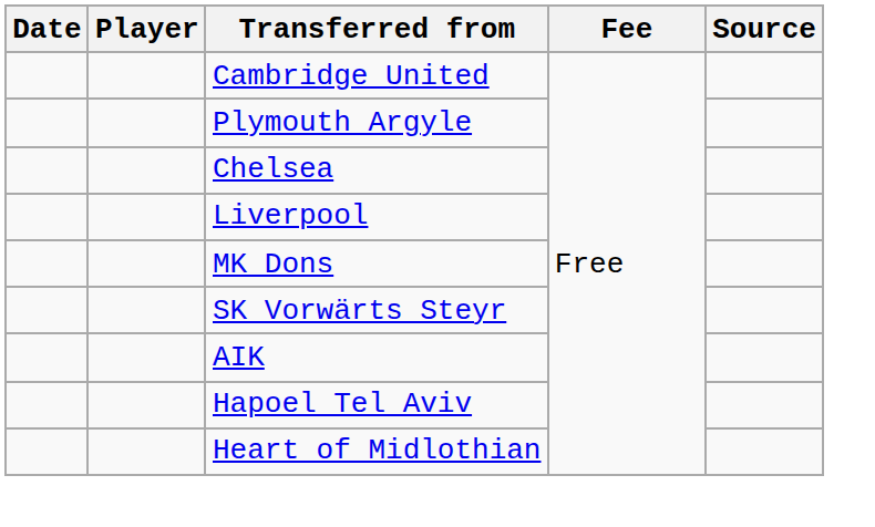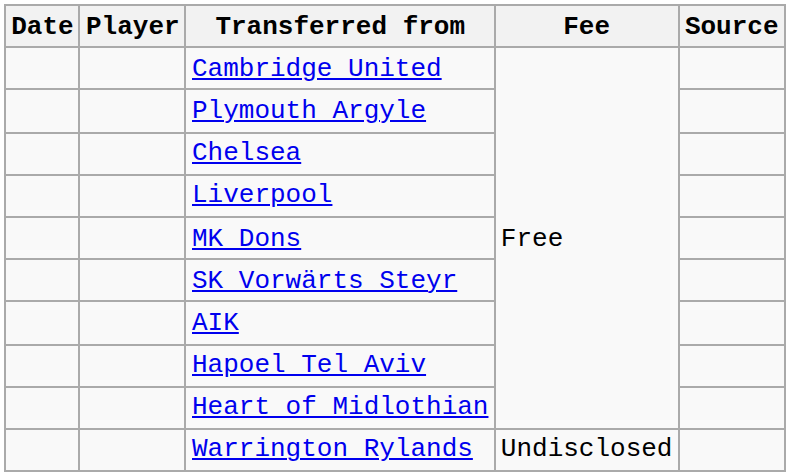 <table class="wikitable plainrowheaders sortable">
 <tr>
 <th scope=col>Date</th>
 <th scope=col>Player</th>
 <th>Transferred from</th>
 <th !scope=col; style="width: 65px;">Fee</th>
 <th scope=col>Source</th>
 </tr>
 <tr>
 <td></td>
 <td> </td>
 <td> <a href='#'>Cambridge United</a></td>
 <td rowspan=9>Free</td>
 <td></td>
 </tr>
 <tr>
 <td></td>
 <td> </td>
 <td> <a href='#'>Plymouth Argyle</a></td>
 <td></td>
 </tr>
 <tr>
 <td></td>
 <td> </td>
 <td> <a href='#'>Chelsea</a></td>
 <td></td>
 </tr>
 <tr>
 <td></td>
 <td> </td>
 <td> <a href='#'>Liverpool</a></td>
 <td></td>
 </tr>
 <tr>
 <td></td>
 <td> </td>
 <td> <a href='#'>MK Dons</a></td>
 <td></td>
 </tr>
 <tr>
 <td></td>
 <td> </td>
 <td> <a href='#'>SK Vorwärts Steyr</a></td>
 <td></td>
 </tr>
 <tr>
 <td></td>
 <td> </td>
 <td> <a href='#'>AIK</a></td>
 <td></td>
 </tr>
 <tr>
 <td></td>
 <td> </td>
 <td> <a href='#'>Hapoel Tel Aviv</a></td>
 <td></td>
 </tr>
 <tr>
 <td></td>
 <td> </td>
 <td> <a href='#'>Heart of Midlothian</a></td>
 <td></td>
 </tr>
 <tr>
+<td></td>
+<td> </td>
+<td> <a href='#'>Warrington Rylands</a></td>
+<td>Undisclosed</td>
+<td></td>
+</tr>
+<tr>
 </tr>
 </table>
